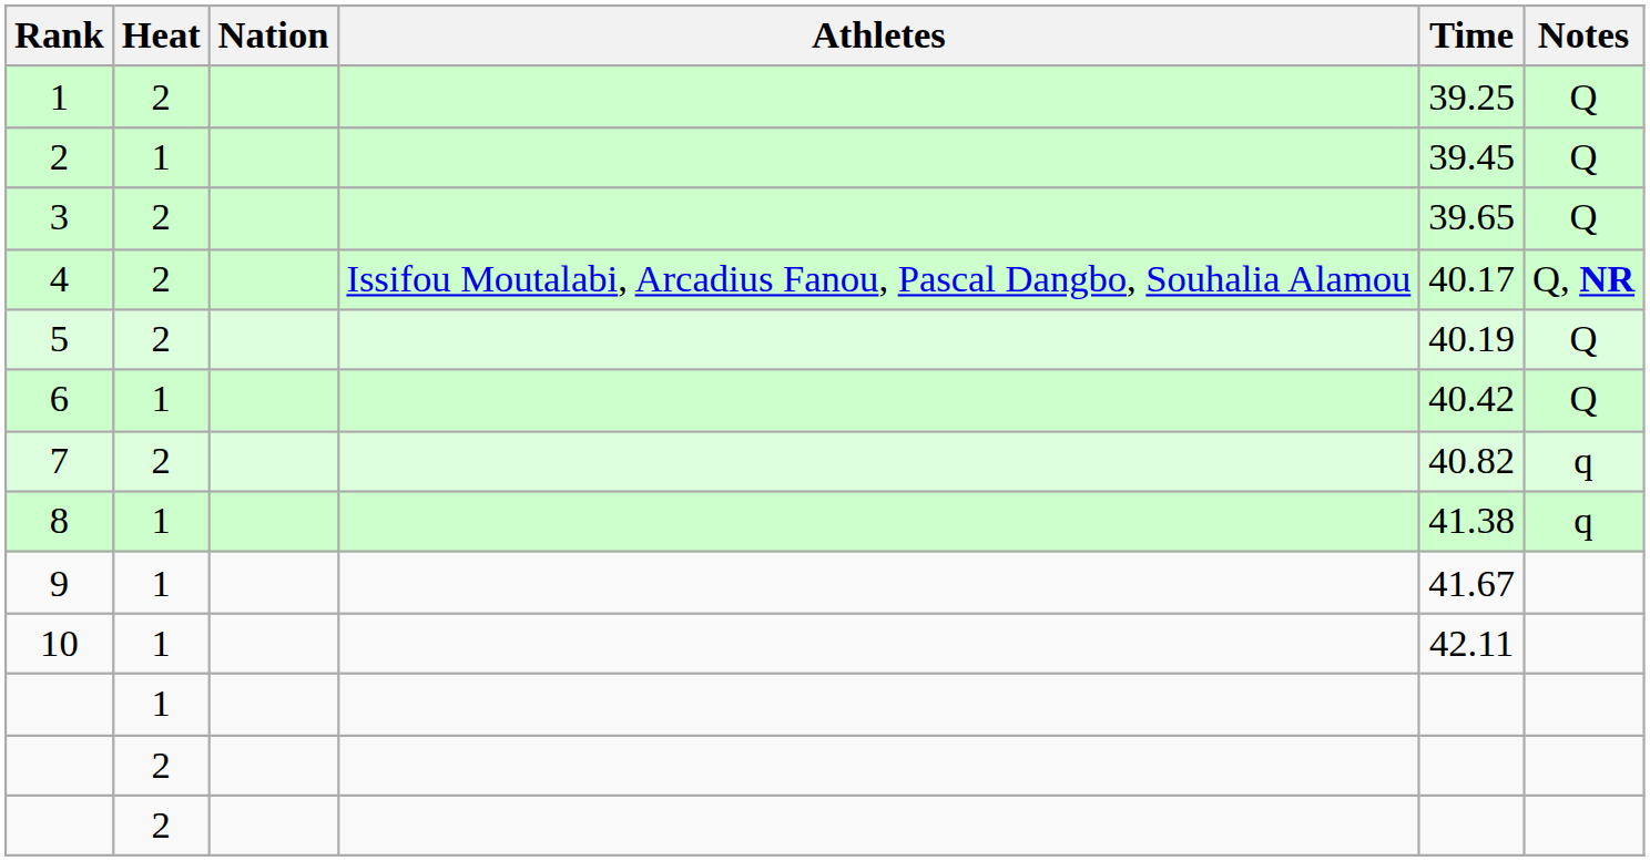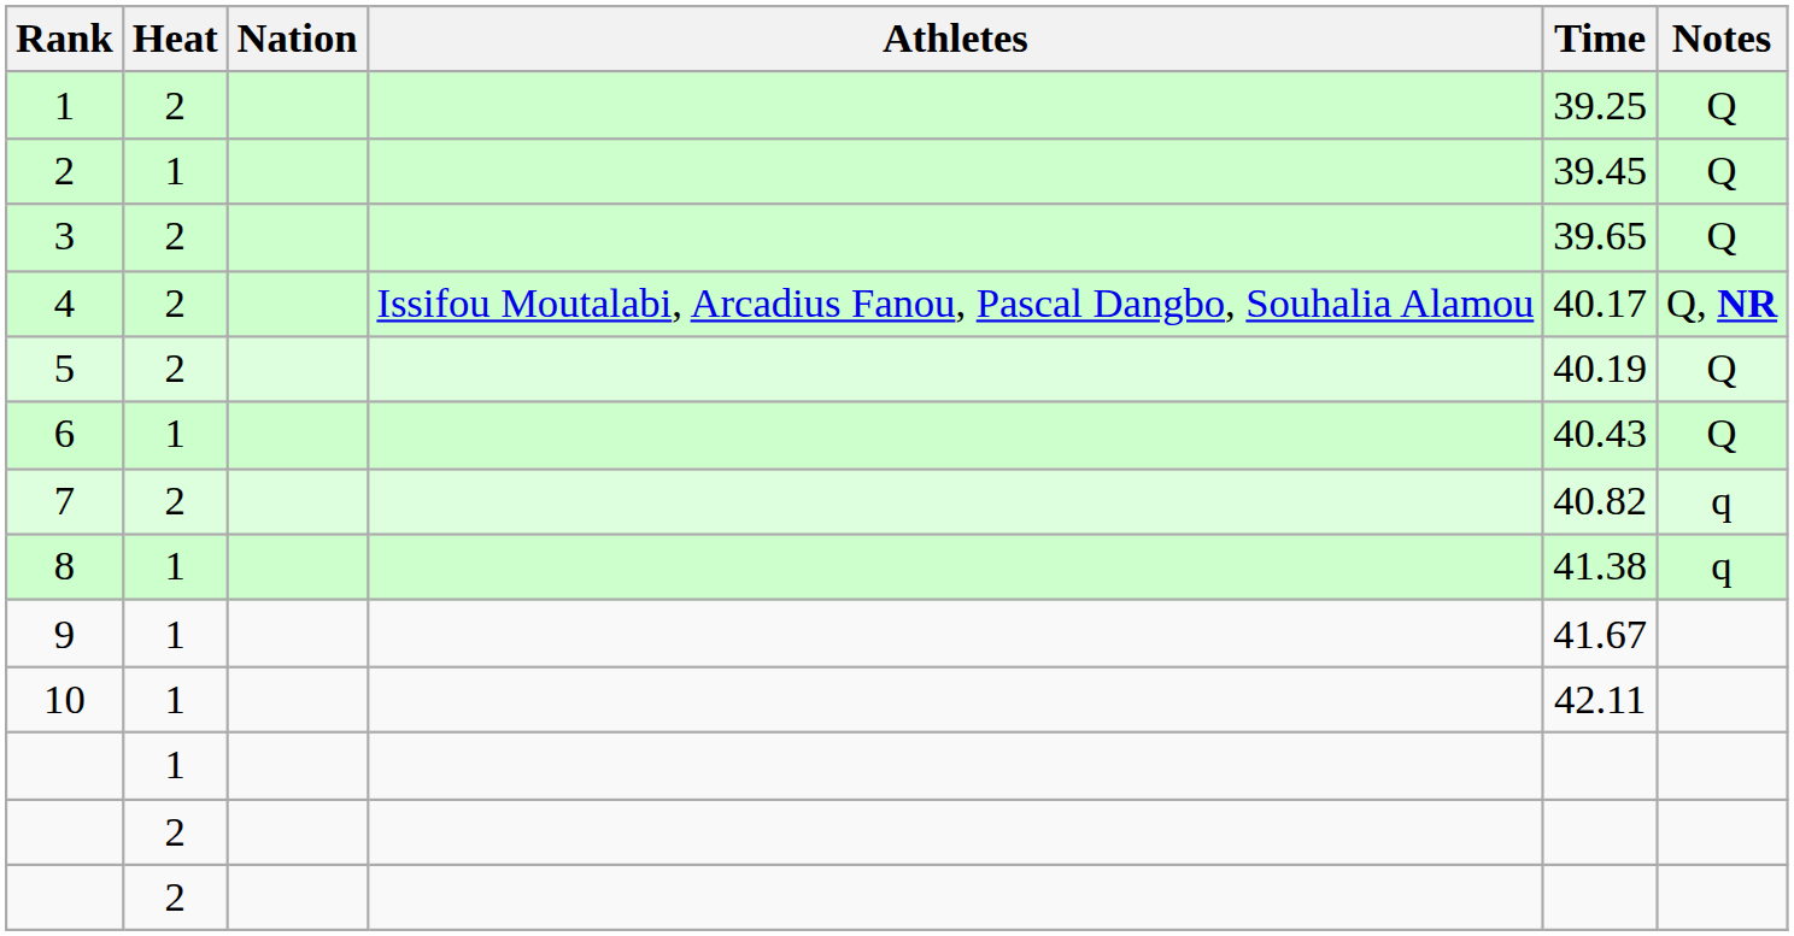 <table class="wikitable sortable" style="text-align:center">
 <tr>
 <th>Rank</th>
 <th>Heat</th>
 <th>Nation</th>
 <th>Athletes</th>
 <th>Time</th>
 <th>Notes</th>
 </tr>
 <tr bgcolor=ccffcc>
 <td>1</td>
 <td>2</td>
 <td align=left></td>
 <td align=left></td>
 <td>39.25</td>
 <td>Q</td>
 </tr>
 <tr bgcolor=ccffcc>
 <td>2</td>
 <td>1</td>
 <td align=left></td>
 <td align=left></td>
 <td>39.45</td>
 <td>Q</td>
 </tr>
 <tr bgcolor=ccffcc>
 <td>3</td>
 <td>2</td>
 <td align=left></td>
 <td align=left></td>
 <td>39.65</td>
 <td>Q</td>
 </tr>
 <tr bgcolor=ccffcc>
 <td>4</td>
 <td>2</td>
 <td align=left></td>
 <td align=left><a href='#'>Issifou Moutalabi</a>, <a href='#'>Arcadius Fanou</a>, <a href='#'>Pascal Dangbo</a>, <a href='#'>Souhalia Alamou</a></td>
 <td>40.17</td>
 <td>Q, <strong><a href='#'>NR</a></strong></td>
 </tr>
 <tr bgcolor=ddffdd>
 <td>5</td>
 <td>2</td>
 <td align=left></td>
 <td align=left></td>
 <td>40.19</td>
 <td>Q</td>
 </tr>
 <tr bgcolor=ccffcc>
 <td>6</td>
 <td>1</td>
 <td align=left></td>
 <td align=left></td>
-<td>40.42</td>
+<td>40.43</td>
 <td>Q</td>
 </tr>
 <tr bgcolor=ddffdd>
 <td>7</td>
 <td>2</td>
 <td align=left></td>
 <td align=left></td>
 <td>40.82</td>
 <td>q</td>
 </tr>
 <tr bgcolor=ccffcc>
 <td>8</td>
 <td>1</td>
 <td align=left></td>
 <td align=left></td>
 <td>41.38</td>
 <td>q</td>
 </tr>
 <tr>
 <td>9</td>
 <td>1</td>
 <td align=left></td>
 <td align=left></td>
 <td>41.67</td>
 <td></td>
 </tr>
 <tr>
 <td>10</td>
 <td>1</td>
 <td align=left></td>
 <td align=left></td>
 <td>42.11</td>
 <td></td>
 </tr>
 <tr>
 <td></td>
 <td>1</td>
 <td align=left></td>
 <td align=left></td>
 <td></td>
 <td></td>
 </tr>
 <tr>
 <td></td>
 <td>2</td>
 <td align=left></td>
 <td align=left></td>
 <td></td>
 <td></td>
 </tr>
 <tr>
 <td></td>
 <td>2</td>
 <td align=left></td>
 <td align=left></td>
 <td></td>
 <td></td>
 </tr>
 </table>
